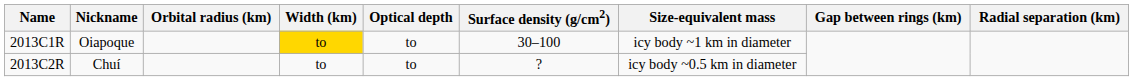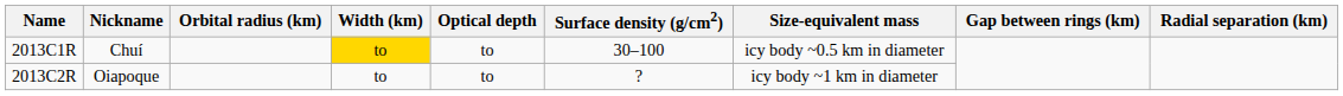 <table class="wikitable" style="width:100%; text-align: center;">
 <tr>
 <th>Name</th>
 <th>Nickname</th>
 <th>Orbital radius (km)</th>
 <th>Width (km)</th>
 <th>Optical depth</th>
 <th>Surface density (g/cm<sup>2</sup>)</th>
 <th>Size-equivalent mass</th>
 <th>Gap between rings (km)</th>
 <th>Radial separation (km)</th>
 </tr>
 <tr>
 <td>2013C1R</td>
-<td>Oiapoque</td>
+<td>Chuí</td>
 <td></td>
 <td style="background: gold;"> to </td>
 <td> to </td>
 <td>30–100</td>
-<td>icy body ~1 km in diameter</td>
+<td>icy body ~0.5 km in diameter</td>
 <td rowspan="2"></td>
 <td rowspan="2"></td>
 </tr>
 <tr>
 <td>2013C2R</td>
-<td>Chuí</td>
+<td>Oiapoque</td>
 <td></td>
 <td> to </td>
 <td> to </td>
 <td>?</td>
-<td>icy body ~0.5 km in diameter</td>
+<td>icy body ~1 km in diameter</td>
 </tr>
 </table>
